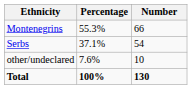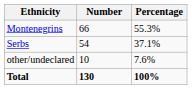 <table class="wikitable">
 <tr>
 <th width="100px">Ethnicity</th>
+<th width="80px">Number</th>
 <th width="80px">Percentage</th>
-<th width="80px">Number</th>
 </tr>
 <tr>
 <td><a href='#'>Montenegrins</a></td>
+<td>66</td>
 <td>55.3%</td>
-<td>66</td>
 </tr>
 <tr>
 <td><a href='#'>Serbs</a></td>
+<td>54</td>
 <td>37.1%</td>
-<td>54</td>
 </tr>
 <tr>
 <td>other/undeclared</td>
+<td>10</td>
 <td>7.6%</td>
-<td>10</td>
 </tr>
 <tr>
 <td><strong>Total</strong></td>
+<td><strong>130</strong></td>
 <td><strong>100%</strong></td>
-<td><strong>130</strong></td>
 </tr>
 </table>
